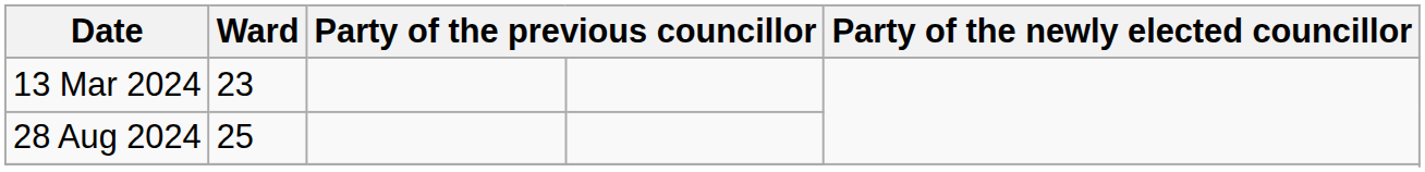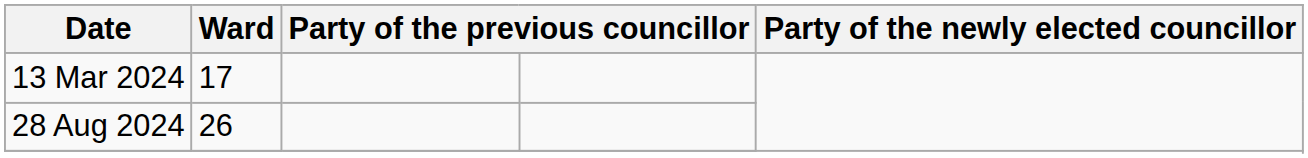 <table class="wikitable">
 <tr>
 <th>Date</th>
 <th>Ward</th>
 <th colspan=2>Party of the previous councillor</th>
 <th colspan=2>Party of the newly elected councillor</th>
 </tr>
 <tr>
 <td>13 Mar 2024</td>
-<td>23</td>
+<td>17</td>
 <td></td>
 <td></td>
 </tr>
 <tr>
 <td>28 Aug 2024</td>
-<td>25</td>
+<td>26</td>
 <td></td>
 <td></td>
 </tr>
 <tr>
 </tr>
 </table>
